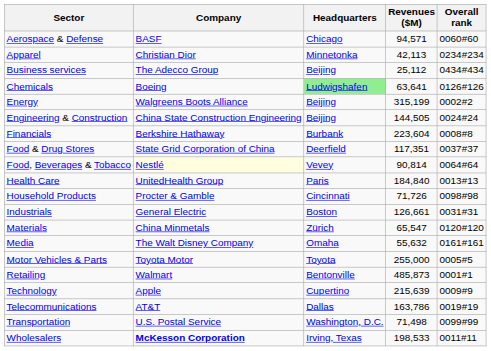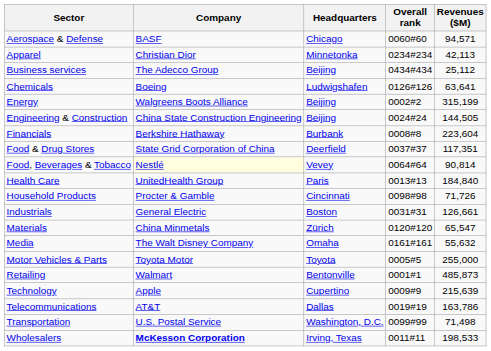 <table class="wikitable sortable">
 <tr style="background:#efefef;">
 <th>Sector</th>
 <th>Company</th>
 <th>Headquarters</th>
+<th>Overall <br> rank</th>
 <th>Revenues <br> ($M)</th>
-<th>Overall <br> rank</th>
 </tr>
 <tr>
 <td><a href='#'>Aerospace</a> & <a href='#'>Defense</a></td>
 <td><a href='#'>BASF</a></td>
 <td> <a href='#'>Chicago</a></td>
+<td><span>0060</span>#60</td>
 <td style="text-align:center;">94,571</td>
-<td><span>0060</span>#60</td>
 </tr>
 <tr>
 <td><a href='#'>Apparel</a></td>
 <td><a href='#'>Christian Dior</a></td>
 <td> <a href='#'>Minnetonka</a></td>
+<td><span>0234</span>#234</td>
 <td style="text-align:center;">42,113</td>
-<td><span>0234</span>#234</td>
 </tr>
 <tr>
 <td><a href='#'>Business services</a></td>
 <td><a href='#'>The Adecco Group</a></td>
 <td> <a href='#'>Beijing</a></td>
+<td><span>0434</span>#434</td>
 <td style="text-align:center;">25,112</td>
-<td><span>0434</span>#434</td>
 </tr>
 <tr>
 <td><a href='#'>Chemicals</a></td>
 <td><a href='#'>Boeing</a></td>
-<td style="background: lightgreen;"> <a href='#'>Ludwigshafen</a></td>
+<td> <a href='#'>Ludwigshafen</a></td>
+<td><span>0126</span>#126</td>
 <td style="text-align:center;">63,641</td>
-<td><span>0126</span>#126</td>
 </tr>
 <tr>
 <td><a href='#'>Energy</a></td>
 <td><a href='#'>Walgreens Boots Alliance</a></td>
 <td> <a href='#'>Beijing</a></td>
+<td><span>0002</span>#2</td>
 <td style="text-align:center;">315,199</td>
-<td><span>0002</span>#2</td>
 </tr>
 <tr>
 <td><a href='#'>Engineering</a> & <a href='#'>Construction</a></td>
 <td><a href='#'>China State Construction Engineering</a></td>
 <td> <a href='#'>Beijing</a></td>
+<td><span>0024</span>#24</td>
 <td style="text-align:center;">144,505</td>
-<td><span>0024</span>#24</td>
 </tr>
 <tr>
 <td><a href='#'>Financials</a></td>
 <td><a href='#'>Berkshire Hathaway</a></td>
 <td> <a href='#'>Burbank</a></td>
+<td><span>0008</span>#8</td>
 <td style="text-align:center;">223,604</td>
-<td><span>0008</span>#8</td>
 </tr>
 <tr>
 <td><a href='#'>Food</a> & <a href='#'>Drug Stores</a></td>
 <td><a href='#'>State Grid Corporation of China</a></td>
 <td> <a href='#'>Deerfield</a></td>
+<td><span>0037</span>#37</td>
 <td style="text-align:center;">117,351</td>
-<td><span>0037</span>#37</td>
 </tr>
 <tr>
 <td><a href='#'>Food</a>, <a href='#'>Beverages</a> & <a href='#'>Tobacco</a></td>
 <td style="background: lightyellow;"><a href='#'>Nestlé</a></td>
 <td> <a href='#'>Vevey</a></td>
+<td><span>0064</span>#64</td>
 <td style="text-align:center;">90,814</td>
-<td><span>0064</span>#64</td>
 </tr>
 <tr>
 <td><a href='#'>Health Care</a></td>
 <td><a href='#'>UnitedHealth Group</a></td>
 <td> <a href='#'>Paris</a></td>
+<td><span>0013</span>#13</td>
 <td style="text-align:center;">184,840</td>
-<td><span>0013</span>#13</td>
 </tr>
 <tr>
 <td><a href='#'>Household Products</a></td>
 <td><a href='#'>Procter & Gamble</a></td>
 <td> <a href='#'>Cincinnati</a></td>
+<td><span>0098</span>#98</td>
 <td style="text-align:center;">71,726</td>
-<td><span>0098</span>#98</td>
 </tr>
 <tr>
 <td><a href='#'>Industrials</a></td>
 <td><a href='#'>General Electric</a></td>
 <td> <a href='#'>Boston</a></td>
+<td><span>0031</span>#31</td>
 <td style="text-align:center;">126,661</td>
-<td><span>0031</span>#31</td>
 </tr>
 <tr>
 <td><a href='#'>Materials</a></td>
 <td><a href='#'>China Minmetals</a></td>
 <td> <a href='#'>Zürich</a></td>
+<td><span>0120</span>#120</td>
 <td style="text-align:center;">65,547</td>
-<td><span>0120</span>#120</td>
 </tr>
 <tr>
 <td><a href='#'>Media</a></td>
 <td><a href='#'>The Walt Disney Company</a></td>
 <td> <a href='#'>Omaha</a></td>
+<td><span>0161</span>#161</td>
 <td style="text-align:center;">55,632</td>
-<td><span>0161</span>#161</td>
 </tr>
 <tr>
 <td><a href='#'>Motor Vehicles & Parts</a></td>
 <td><a href='#'>Toyota Motor</a></td>
 <td> <a href='#'>Toyota</a></td>
+<td><span>0005</span>#5</td>
 <td style="text-align:center;">255,000</td>
-<td><span>0005</span>#5</td>
 </tr>
 <tr>
 <td><a href='#'>Retailing</a></td>
 <td><a href='#'>Walmart</a></td>
 <td> <a href='#'>Bentonville</a></td>
+<td><span>0001</span>#1</td>
 <td style="text-align:center;">485,873</td>
-<td><span>0001</span>#1</td>
 </tr>
 <tr>
 <td><a href='#'>Technology</a></td>
 <td><a href='#'>Apple</a></td>
 <td> <a href='#'>Cupertino</a></td>
+<td><span>0009</span>#9</td>
 <td style="text-align:center;">215,639</td>
-<td><span>0009</span>#9</td>
 </tr>
 <tr>
 <td><a href='#'>Telecommunications</a></td>
 <td><a href='#'>AT&T</a></td>
 <td> <a href='#'>Dallas</a></td>
+<td><span>0019</span>#19</td>
 <td style="text-align:center;">163,786</td>
-<td><span>0019</span>#19</td>
 </tr>
 <tr>
 <td><a href='#'>Transportation</a></td>
 <td><a href='#'>U.S. Postal Service</a></td>
 <td> <a href='#'>Washington, D.C.</a></td>
+<td><span>0099</span>#99</td>
 <td style="text-align:center;">71,498</td>
-<td><span>0099</span>#99</td>
 </tr>
 <tr>
 <td><a href='#'>Wholesalers</a></td>
 <td><strong><a href='#'>McKesson Corporation</a></strong></td>
 <td> <a href='#'>Irving, Texas</a></td>
+<td><span>0011</span>#11</td>
 <td style="text-align:center;">198,533</td>
-<td><span>0011</span>#11</td>
 </tr>
 </table>
